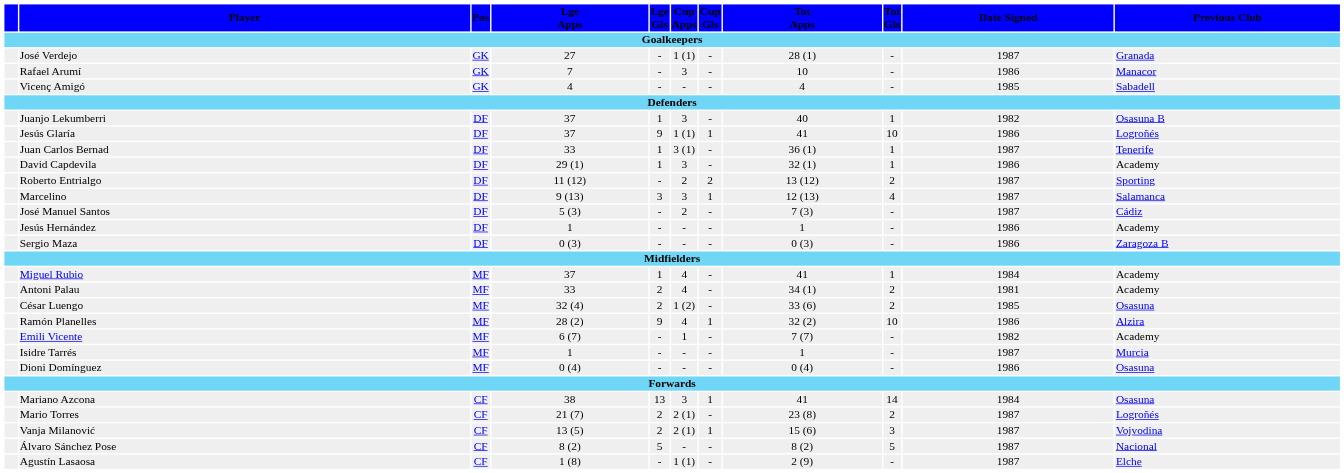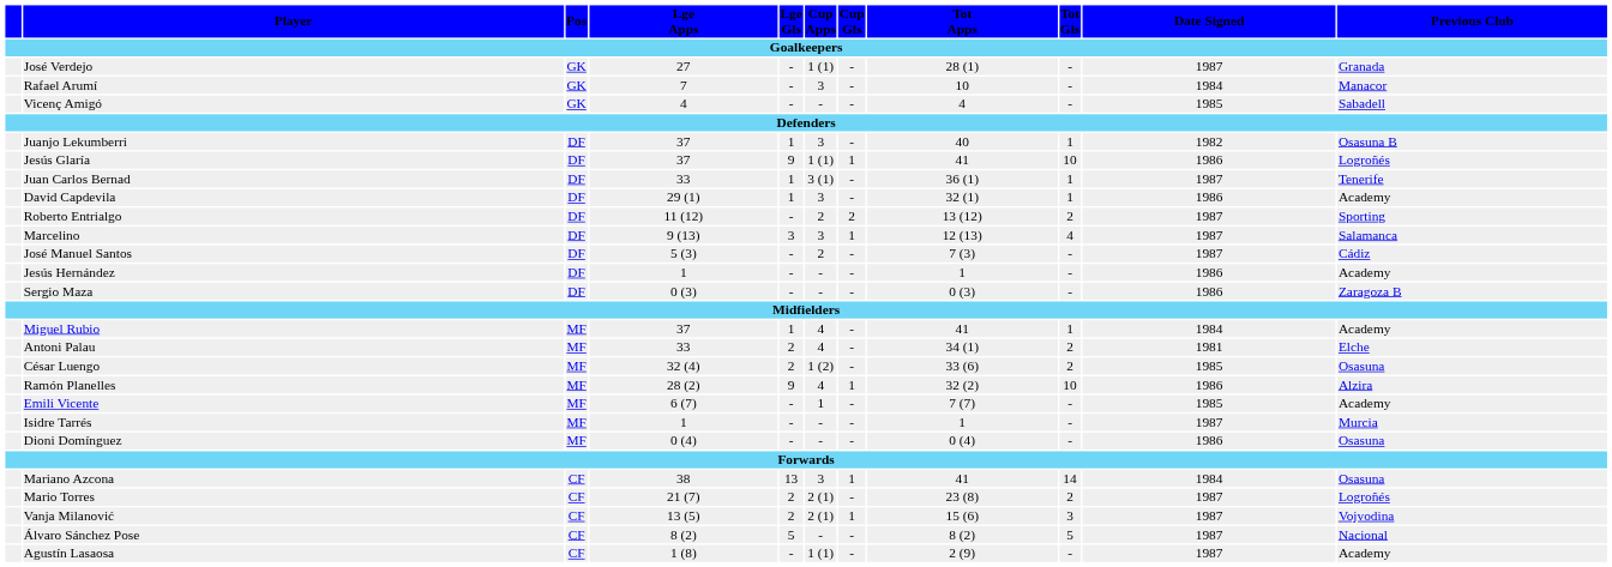 <table width=95%>
 <tr bgcolor=#0000FF>
 <th width=1%></th>
 <th !width=45%>Player</th>
 <th width=1%>Pos</th>
 <th !width=1%>Lge<br>Apps</th>
 <th width=1%>Lge<br>Gls</th>
 <th width=1%>Cup<br>Apps</th>
 <th width=1%>Cup<br>Gls</th>
 <th !width=1%>Tot<br>Apps</th>
 <th width=1%>Tot<br>Gls</th>
 <th width=16%>Date Signed</th>
 <th width=17%>Previous Club</th>
 </tr>
 <tr>
 <th colspan=14 bgcolor=#6fd6f5>Goalkeepers</th>
 </tr>
 <tr bgcolor=#EFEFEF>
 <td align=center></td>
 <td>José Verdejo</td>
 <td align=center><a href='#'>GK</a></td>
 <td align=center>27</td>
 <td align=center>-</td>
 <td align=center>1 (1)</td>
 <td align=center>-</td>
 <td align=center>28 (1)</td>
 <td align=center>-</td>
 <td align=center>1987</td>
 <td><a href='#'>Granada</a></td>
 </tr>
 <tr bgcolor=#EFEFEF>
 <td align=center></td>
 <td>Rafael Arumí</td>
 <td align=center><a href='#'>GK</a></td>
 <td align=center>7</td>
 <td align=center>-</td>
 <td align=center>3</td>
 <td align=center>-</td>
 <td align=center>10</td>
 <td align=center>-</td>
-<td align=center>1986</td>
+<td align=center>1984</td>
 <td><a href='#'>Manacor</a></td>
 </tr>
 <tr bgcolor=#EFEFEF>
 <td align=center></td>
 <td>Vicenç Amigó</td>
 <td align=center><a href='#'>GK</a></td>
 <td align=center>4</td>
 <td align=center>-</td>
 <td align=center>-</td>
 <td align=center>-</td>
 <td align=center>4</td>
 <td align=center>-</td>
 <td align=center>1985</td>
 <td><a href='#'>Sabadell</a></td>
 </tr>
 <tr>
 <th colspan=14 bgcolor=#6fd6f5>Defenders</th>
 </tr>
 <tr bgcolor=#EFEFEF>
 <td align=center></td>
 <td>Juanjo Lekumberri</td>
 <td align=center><a href='#'>DF</a></td>
 <td align=center>37</td>
 <td align=center>1</td>
 <td align=center>3</td>
 <td align=center>-</td>
 <td align=center>40</td>
 <td align=center>1</td>
 <td align=center>1982</td>
 <td><a href='#'>Osasuna B</a></td>
 </tr>
 <tr bgcolor=#EFEFEF>
 <td align=center></td>
 <td>Jesús Glaría</td>
 <td align=center><a href='#'>DF</a></td>
 <td align=center>37</td>
 <td align=center>9</td>
 <td align=center>1 (1)</td>
 <td align=center>1</td>
 <td align=center>41</td>
 <td align=center>10</td>
 <td align=center>1986</td>
 <td><a href='#'>Logroñés</a></td>
 </tr>
 <tr bgcolor=#EFEFEF>
 <td align=center></td>
 <td>Juan Carlos Bernad</td>
 <td align=center><a href='#'>DF</a></td>
 <td align=center>33</td>
 <td align=center>1</td>
 <td align=center>3 (1)</td>
 <td align=center>-</td>
 <td align=center>36 (1)</td>
 <td align=center>1</td>
 <td align=center>1987</td>
 <td><a href='#'>Tenerife</a></td>
 </tr>
 <tr bgcolor=#EFEFEF>
 <td align=center></td>
 <td>David Capdevila</td>
 <td align=center><a href='#'>DF</a></td>
 <td align=center>29 (1)</td>
 <td align=center>1</td>
 <td align=center>3</td>
 <td align=center>-</td>
 <td align=center>32 (1)</td>
 <td align=center>1</td>
 <td align=center>1986</td>
 <td>Academy</td>
 </tr>
 <tr bgcolor=#EFEFEF>
 <td align=center></td>
 <td>Roberto Entrialgo</td>
 <td align=center><a href='#'>DF</a></td>
 <td align=center>11 (12)</td>
 <td align=center>-</td>
 <td align=center>2</td>
 <td align=center>2</td>
 <td align=center>13 (12)</td>
 <td align=center>2</td>
 <td align=center>1987</td>
 <td><a href='#'>Sporting</a></td>
 </tr>
 <tr bgcolor=#EFEFEF>
 <td align=center></td>
 <td>Marcelino</td>
 <td align=center><a href='#'>DF</a></td>
 <td align=center>9 (13)</td>
 <td align=center>3</td>
 <td align=center>3</td>
 <td align=center>1</td>
 <td align=center>12 (13)</td>
 <td align=center>4</td>
 <td align=center>1987</td>
 <td><a href='#'>Salamanca</a></td>
 </tr>
 <tr bgcolor=#EFEFEF>
 <td align=center></td>
 <td>José Manuel Santos</td>
 <td align=center><a href='#'>DF</a></td>
 <td align=center>5 (3)</td>
 <td align=center>-</td>
 <td align=center>2</td>
 <td align=center>-</td>
 <td align=center>7 (3)</td>
 <td align=center>-</td>
 <td align=center>1987</td>
 <td><a href='#'>Cádiz</a></td>
 </tr>
 <tr bgcolor=#EFEFEF>
 <td align=center></td>
 <td>Jesús Hernández</td>
 <td align=center><a href='#'>DF</a></td>
 <td align=center>1</td>
 <td align=center>-</td>
 <td align=center>-</td>
 <td align=center>-</td>
 <td align=center>1</td>
 <td align=center>-</td>
 <td align=center>1986</td>
 <td>Academy</td>
 </tr>
 <tr bgcolor=#EFEFEF>
 <td align=center></td>
 <td>Sergio Maza</td>
 <td align=center><a href='#'>DF</a></td>
 <td align=center>0 (3)</td>
 <td align=center>-</td>
 <td align=center>-</td>
 <td align=center>-</td>
 <td align=center>0 (3)</td>
 <td align=center>-</td>
 <td align=center>1986</td>
 <td><a href='#'>Zaragoza B</a></td>
 </tr>
 <tr>
 <th colspan=14 bgcolor=#6fd6f5>Midfielders</th>
 </tr>
 <tr bgcolor=#EFEFEF>
 <td align=center></td>
 <td><a href='#'>Miguel Rubio</a></td>
 <td align=center><a href='#'>MF</a></td>
 <td align=center>37</td>
 <td align=center>1</td>
 <td align=center>4</td>
 <td align=center>-</td>
 <td align=center>41</td>
 <td align=center>1</td>
 <td align=center>1984</td>
 <td>Academy</td>
 </tr>
 <tr bgcolor=#EFEFEF>
 <td align=center></td>
 <td>Antoni Palau</td>
 <td align=center><a href='#'>MF</a></td>
 <td align=center>33</td>
 <td align=center>2</td>
 <td align=center>4</td>
 <td align=center>-</td>
 <td align=center>34 (1)</td>
 <td align=center>2</td>
 <td align=center>1981</td>
-<td>Academy</td>
+<td><a href='#'>Elche</a></td>
 </tr>
 <tr bgcolor=#EFEFEF>
 <td align=center></td>
 <td>César Luengo</td>
 <td align=center><a href='#'>MF</a></td>
 <td align=center>32 (4)</td>
 <td align=center>2</td>
 <td align=center>1 (2)</td>
 <td align=center>-</td>
 <td align=center>33 (6)</td>
 <td align=center>2</td>
 <td align=center>1985</td>
 <td><a href='#'>Osasuna</a></td>
 </tr>
 <tr bgcolor=#EFEFEF>
 <td align=center></td>
 <td>Ramón Planelles</td>
 <td align=center><a href='#'>MF</a></td>
 <td align=center>28 (2)</td>
 <td align=center>9</td>
 <td align=center>4</td>
 <td align=center>1</td>
 <td align=center>32 (2)</td>
 <td align=center>10</td>
 <td align=center>1986</td>
 <td><a href='#'>Alzira</a></td>
 </tr>
 <tr bgcolor=#EFEFEF>
 <td align=center></td>
 <td><a href='#'>Emili Vicente</a></td>
 <td align=center><a href='#'>MF</a></td>
 <td align=center>6 (7)</td>
 <td align=center>-</td>
 <td align=center>1</td>
 <td align=center>-</td>
 <td align=center>7 (7)</td>
 <td align=center>-</td>
-<td align=center>1982</td>
+<td align=center>1985</td>
 <td>Academy</td>
 </tr>
 <tr bgcolor=#EFEFEF>
 <td align=center></td>
 <td>Isidre Tarrés</td>
 <td align=center><a href='#'>MF</a></td>
 <td align=center>1</td>
 <td align=center>-</td>
 <td align=center>-</td>
 <td align=center>-</td>
 <td align=center>1</td>
 <td align=center>-</td>
 <td align=center>1987</td>
 <td><a href='#'>Murcia</a></td>
 </tr>
 <tr bgcolor=#EFEFEF>
 <td align=center></td>
 <td>Dioni Domínguez</td>
 <td align=center><a href='#'>MF</a></td>
 <td align=center>0 (4)</td>
 <td align=center>-</td>
 <td align=center>-</td>
 <td align=center>-</td>
 <td align=center>0 (4)</td>
 <td align=center>-</td>
 <td align=center>1986</td>
 <td><a href='#'>Osasuna</a></td>
 </tr>
 <tr>
 <th colspan=14 bgcolor=#6fd6f5>Forwards</th>
 </tr>
 <tr bgcolor=#EFEFEF>
 <td align=center></td>
 <td>Mariano Azcona</td>
 <td align=center><a href='#'>CF</a></td>
 <td align=center>38</td>
 <td align=center>13</td>
 <td align=center>3</td>
 <td align=center>1</td>
 <td align=center>41</td>
 <td align=center>14</td>
 <td align=center>1984</td>
 <td><a href='#'>Osasuna</a></td>
 </tr>
 <tr bgcolor=#EFEFEF>
 <td align=center></td>
 <td>Mario Torres</td>
 <td align=center><a href='#'>CF</a></td>
 <td align=center>21 (7)</td>
 <td align=center>2</td>
 <td align=center>2 (1)</td>
 <td align=center>-</td>
 <td align=center>23 (8)</td>
 <td align=center>2</td>
 <td align=center>1987</td>
 <td><a href='#'>Logroñés</a></td>
 </tr>
 <tr bgcolor=#EFEFEF>
 <td align=center></td>
 <td>Vanja Milanović</td>
 <td align=center><a href='#'>CF</a></td>
 <td align=center>13 (5)</td>
 <td align=center>2</td>
 <td align=center>2 (1)</td>
 <td align=center>1</td>
 <td align=center>15 (6)</td>
 <td align=center>3</td>
 <td align=center>1987</td>
 <td><a href='#'>Vojvodina</a></td>
 </tr>
 <tr bgcolor=#EFEFEF>
 <td align=center></td>
 <td>Álvaro Sánchez Pose</td>
 <td align=center><a href='#'>CF</a></td>
 <td align=center>8 (2)</td>
 <td align=center>5</td>
 <td align=center>-</td>
 <td align=center>-</td>
 <td align=center>8 (2)</td>
 <td align=center>5</td>
 <td align=center>1987</td>
 <td><a href='#'>Nacional</a></td>
 </tr>
 <tr bgcolor=#EFEFEF>
 <td align=center></td>
 <td>Agustín Lasaosa</td>
 <td align=center><a href='#'>CF</a></td>
 <td align=center>1 (8)</td>
 <td align=center>-</td>
 <td align=center>1 (1)</td>
 <td align=center>-</td>
 <td align=center>2 (9)</td>
 <td align=center>-</td>
 <td align=center>1987</td>
-<td><a href='#'>Elche</a></td>
+<td>Academy</td>
 </tr>
 </table>
